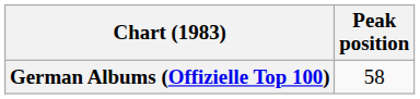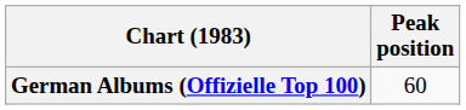 <table class="wikitable sortable plainrowheaders" style="text-align:center">
 <tr>
 <th scope=col>Chart (1983)</th>
 <th scope=col>Peak<br>position</th>
 </tr>
 <tr>
 <th scope="row">German Albums (<a href='#'>Offizielle Top 100</a>)</th>
-<td>58</td>
+<td>60</td>
 </tr>
 </table>
